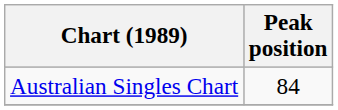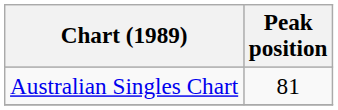 <table class="wikitable sortable">
 <tr>
 <th>Chart (1989)</th>
 <th>Peak<br>position</th>
 </tr>
 <tr>
 <td><a href='#'>Australian Singles Chart</a></td>
-<td align="center">84</td>
+<td align="center">81</td>
 </tr>
 <tr>
 </tr>
 </table>
